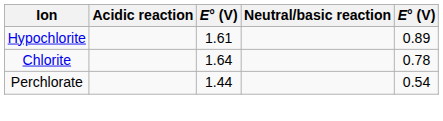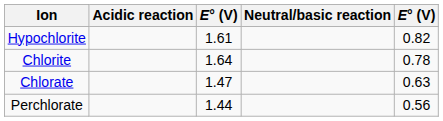 <table class="wikitable">
 <tr>
 <th>Ion</th>
 <th>Acidic reaction</th>
 <th><em>E</em>° (V)</th>
 <th>Neutral/basic reaction</th>
 <th><em>E</em>° (V)</th>
 </tr>
 <tr>
 <td align="center"><a href='#'>Hypochlorite</a></td>
 <td></td>
 <td align="center">1.61</td>
 <td></td>
-<td align="center">0.89</td>
+<td align="center">0.82</td>
 </tr>
 <tr>
 <td align="center"><a href='#'>Chlorite</a></td>
 <td></td>
 <td align="center">1.64</td>
 <td></td>
 <td align="center">0.78</td>
 </tr>
 <tr>
+<td align="center"><a href='#'>Chlorate</a></td>
+<td></td>
+<td align="center">1.47</td>
+<td></td>
+<td align="center">0.63</td>
+</tr>
+<tr>
 <td align="center">Perchlorate</td>
 <td></td>
 <td align="center">1.44</td>
 <td></td>
-<td align="center">0.54</td>
+<td align="center">0.56</td>
 </tr>
 </table>
